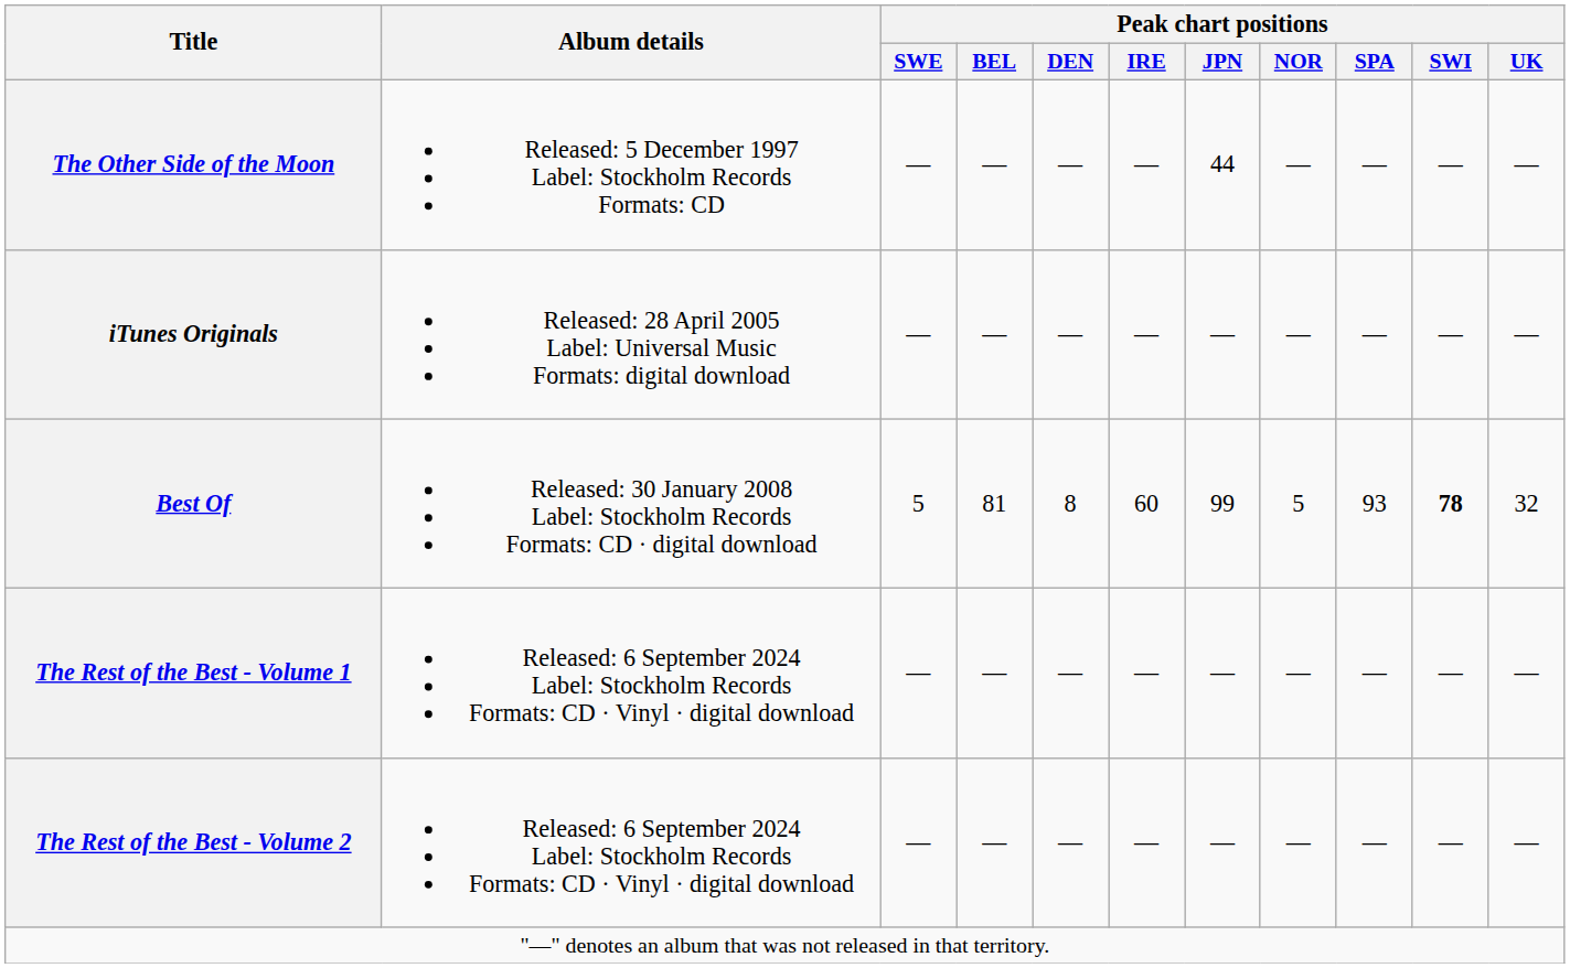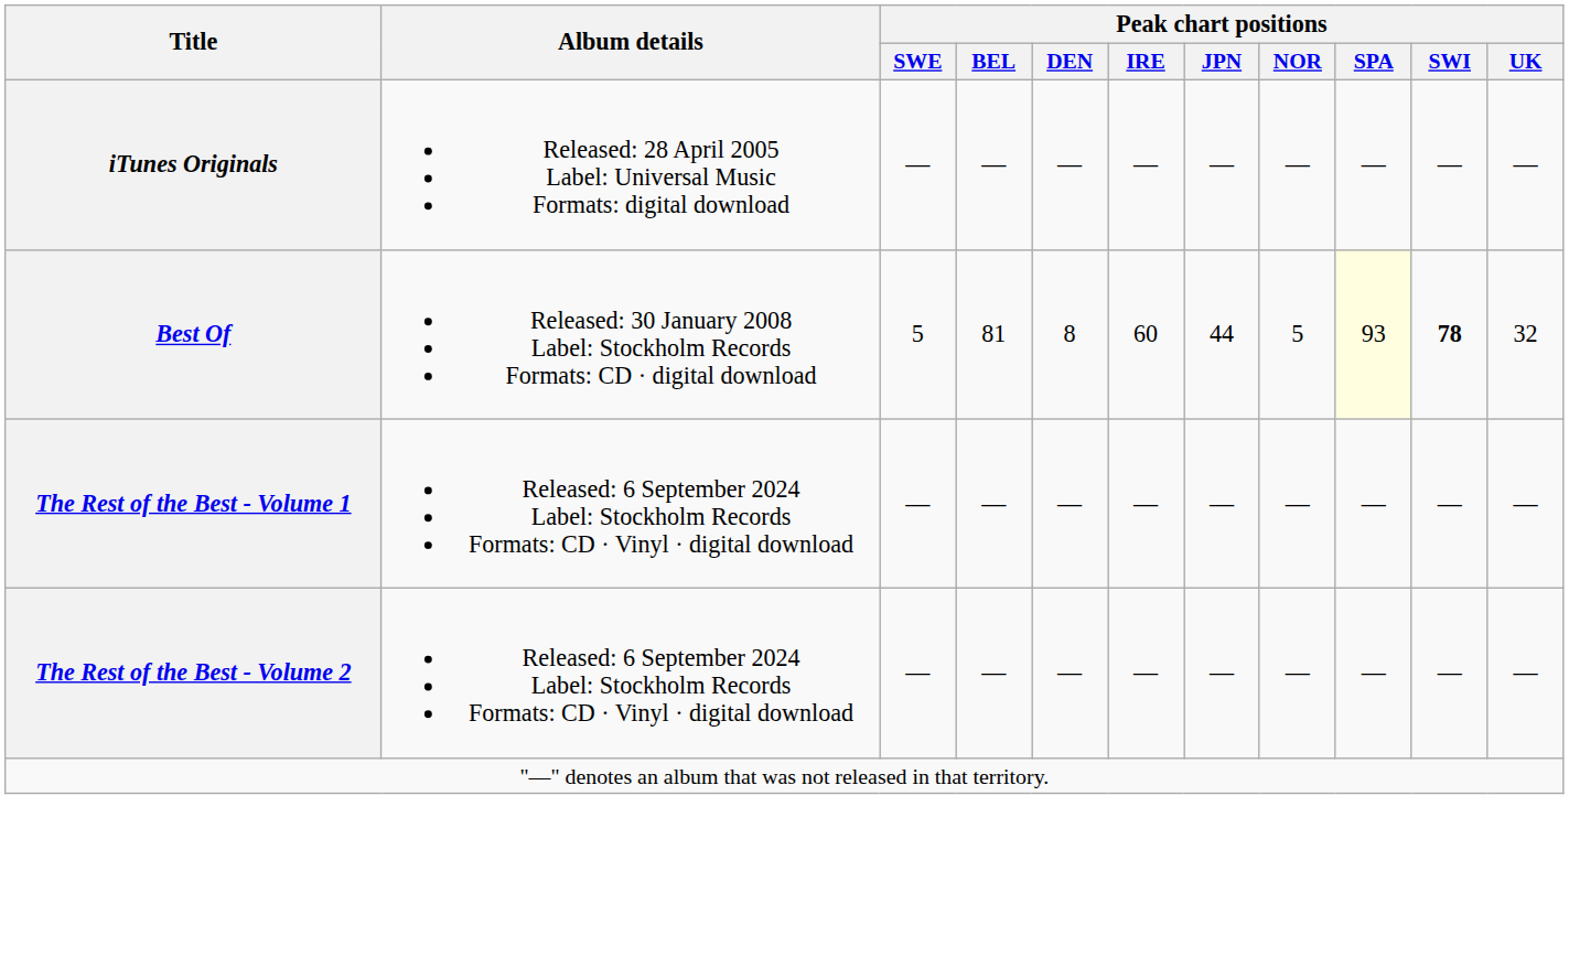 <table class="wikitable plainrowheaders" style="text-align:center;" border="1">
 <tr>
 <th scope="col" rowspan="2" style="width:15em;">Title</th>
 <th scope="col" rowspan="2" style="width:20em;">Album details</th>
 <th scope="col" colspan="9">Peak chart positions</th>
 </tr>
 <tr>
 <th scope="col" style="width:3em;font-size:90%;"><a href='#'>SWE</a><br></th>
 <th scope="col" style="width:3em;font-size:90%;"><a href='#'>BEL</a><br></th>
 <th scope="col" style="width:3em;font-size:90%;"><a href='#'>DEN</a><br></th>
 <th scope="col" style="width:3em;font-size:90%;"><a href='#'>IRE</a><br></th>
 <th scope="col" style="width:3em;font-size:90%;"><a href='#'>JPN</a><br></th>
 <th scope="col" style="width:3em;font-size:90%;"><a href='#'>NOR</a><br></th>
 <th scope="col" style="width:3em;font-size:90%;"><a href='#'>SPA</a><br></th>
 <th scope="col" style="width:3em;font-size:90%;"><a href='#'>SWI</a><br></th>
 <th scope="col" style="width:3em;font-size:90%;"><a href='#'>UK</a><br></th>
-</tr>
-<tr>
-<th scope="row"><em><a href='#'>The Other Side of the Moon</a></em></th>
-<td><br><ul><li>Released: 5 December 1997</li><li>Label: Stockholm Records</li><li>Formats: CD</li></ul></td>
-<td>—</td>
-<td>—</td>
-<td>—</td>
-<td>—</td>
-<td>44</td>
-<td>—</td>
-<td>—</td>
-<td>—</td>
-<td>—</td>
 </tr>
 <tr>
 <th scope="row"><em>iTunes Originals</em></th>
 <td><br><ul><li>Released: 28 April 2005</li><li>Label: Universal Music</li><li>Formats: digital download</li></ul></td>
 <td>—</td>
 <td>—</td>
 <td>—</td>
 <td>—</td>
 <td>—</td>
 <td>—</td>
 <td>—</td>
 <td>—</td>
 <td>—</td>
 </tr>
 <tr>
 <th scope="row"><em><a href='#'>Best Of</a></em></th>
 <td><br><ul><li>Released: 30 January 2008</li><li>Label: Stockholm Records</li><li>Formats: CD · digital download</li></ul></td>
 <td>5</td>
 <td>81</td>
 <td>8</td>
 <td>60</td>
-<td>99</td>
+<td>44</td>
 <td>5</td>
-<td>93</td>
+<td style="background: lightyellow;">93</td>
 <td><strong>78</strong></td>
 <td>32</td>
 </tr>
 <tr>
 <th scope="row"><em><a href='#'>The Rest of the Best - Volume 1</a></em></th>
 <td><br><ul><li>Released: 6 September 2024</li><li>Label: Stockholm Records</li><li>Formats: CD · Vinyl · digital download</li></ul></td>
 <td>—</td>
 <td>—</td>
 <td>—</td>
 <td>—</td>
 <td>—</td>
 <td>—</td>
 <td>—</td>
 <td>—</td>
 <td>—</td>
 </tr>
 <tr>
 <th scope="row"><em><a href='#'>The Rest of the Best - Volume 2</a></em></th>
 <td><br><ul><li>Released: 6 September 2024</li><li>Label: Stockholm Records</li><li>Formats: CD · Vinyl · digital download</li></ul></td>
 <td>—</td>
 <td>—</td>
 <td>—</td>
 <td>—</td>
 <td>—</td>
 <td>—</td>
 <td>—</td>
 <td>—</td>
 <td>—</td>
 </tr>
 <tr>
 <td colspan="11" style="font-size:90%">"—" denotes an album that was not released in that territory.</td>
 </tr>
 </table>
